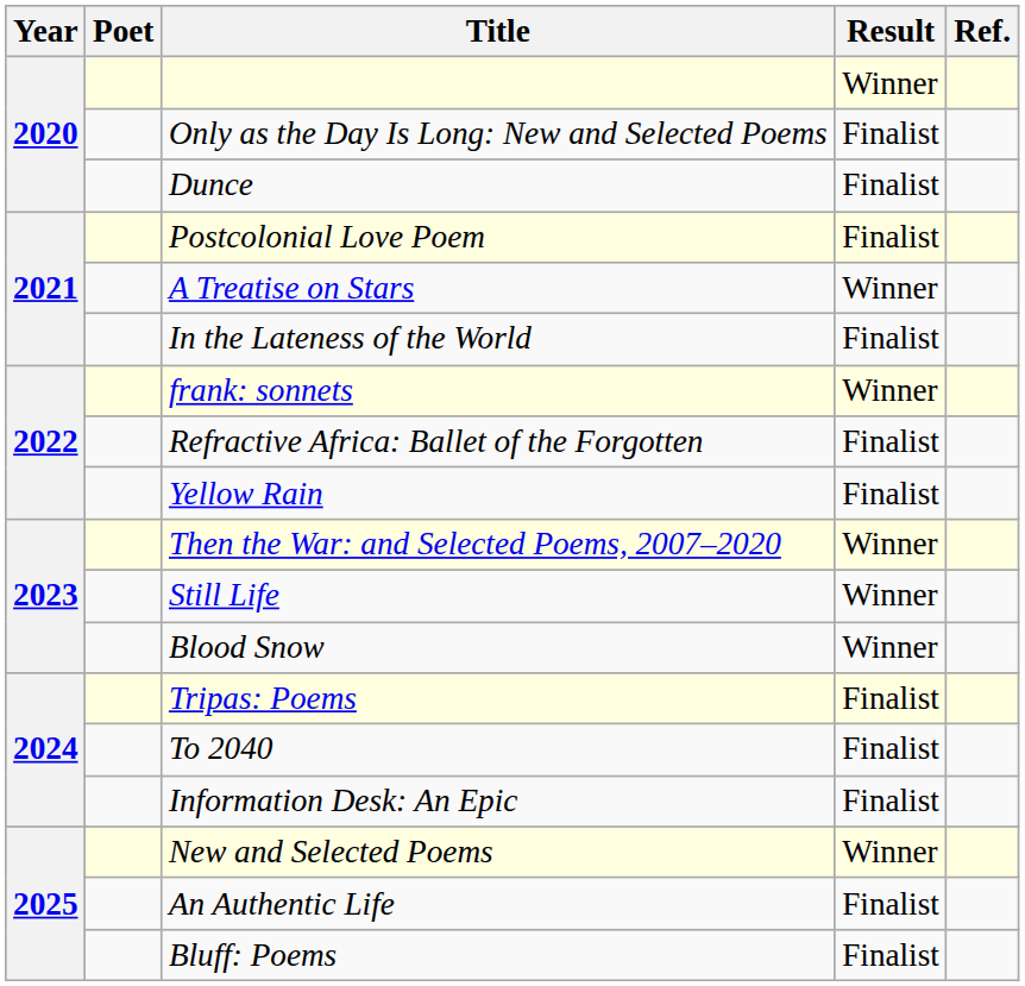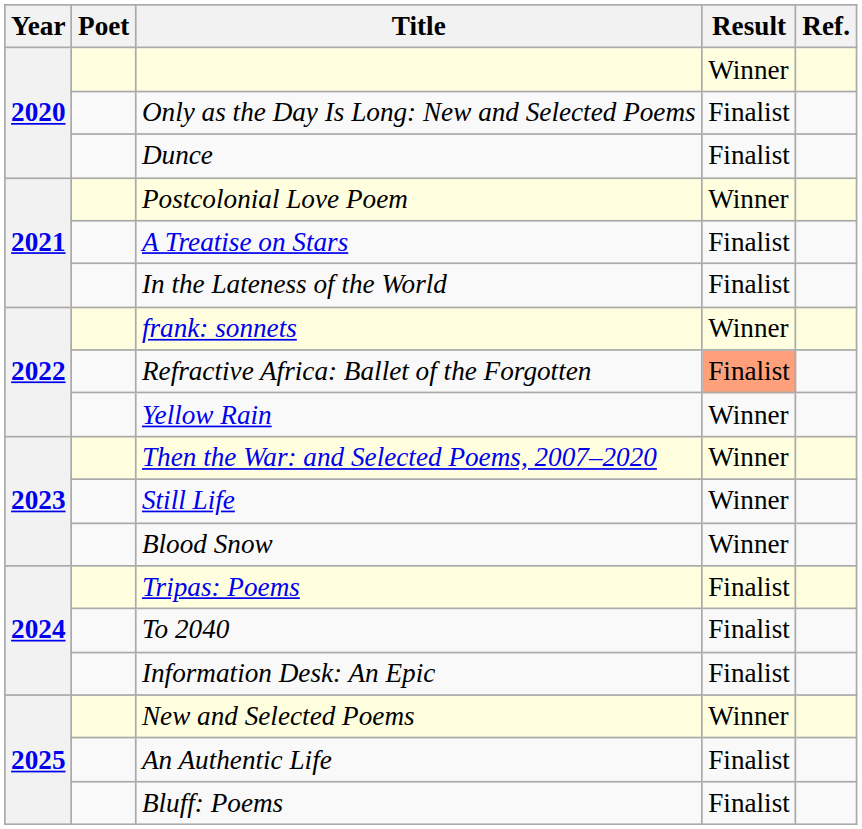 <table class="wikitable sortable mw-collapsible">
 <tr>
 <th>Year</th>
 <th>Poet</th>
 <th>Title</th>
 <th>Result</th>
 <th>Ref.</th>
 </tr>
 <tr style=background-color:lightyellow;>
 <th rowspan="3"><a href='#'>2020</a></th>
 <td></td>
 <td></td>
 <td>Winner</td>
 <td></td>
 </tr>
 <tr>
 <td></td>
 <td><em>Only as the Day Is Long: New and Selected Poems</em></td>
 <td>Finalist</td>
 <td></td>
 </tr>
 <tr>
 <td></td>
 <td><em>Dunce</em></td>
 <td>Finalist</td>
 <td></td>
 </tr>
 <tr style=background-color:lightyellow;>
 <th rowspan="3"><a href='#'>2021</a></th>
 <td></td>
 <td><em>Postcolonial Love Poem</em></td>
-<td>Finalist</td>
+<td>Winner</td>
 <td></td>
 </tr>
 <tr>
 <td></td>
 <td><em><a href='#'>A Treatise on Stars</a></em></td>
-<td>Winner</td>
+<td>Finalist</td>
 <td></td>
 </tr>
 <tr>
 <td></td>
 <td><em>In the Lateness of the World</em></td>
 <td>Finalist</td>
 <td></td>
 </tr>
 <tr style=background-color:lightyellow;>
 <th rowspan="3"><a href='#'>2022</a></th>
 <td></td>
 <td><em><a href='#'>frank: sonnets</a></em></td>
 <td>Winner</td>
 <td></td>
 </tr>
 <tr>
 <td></td>
 <td><em>Refractive Africa: Ballet of the Forgotten</em></td>
-<td>Finalist</td>
+<td style="background: lightsalmon;">Finalist</td>
 <td></td>
 </tr>
 <tr>
 <td></td>
 <td><em><a href='#'>Yellow Rain</a></em></td>
-<td>Finalist</td>
+<td>Winner</td>
 <td></td>
 </tr>
 <tr style=background-color:lightyellow;>
 <th rowspan="3"><a href='#'>2023</a></th>
 <td></td>
 <td><em><a href='#'>Then the War: and Selected Poems, 2007–2020</a></em></td>
 <td>Winner</td>
 <td></td>
 </tr>
 <tr>
 <td></td>
 <td><a href='#'><em>Still Life</em></a></td>
 <td>Winner</td>
 <td></td>
 </tr>
 <tr>
 <td></td>
 <td><em>Blood Snow</em></td>
 <td>Winner</td>
 <td></td>
 </tr>
 <tr style=background-color:lightyellow;>
 <th rowspan="3"><a href='#'>2024</a></th>
 <td></td>
 <td><em><a href='#'>Tripas: Poems</a></em></td>
 <td>Finalist</td>
 <td></td>
 </tr>
 <tr>
 <td></td>
 <td><em>To 2040</em></td>
 <td>Finalist</td>
 <td></td>
 </tr>
 <tr>
 <td></td>
 <td><em>Information Desk: An Epic</em></td>
 <td>Finalist</td>
 <td></td>
 </tr>
 <tr style=background-color:lightyellow;>
 <th rowspan="3"><a href='#'>2025</a></th>
 <td></td>
 <td><em>New and Selected Poems</em></td>
 <td>Winner</td>
 <td></td>
 </tr>
 <tr>
 <td></td>
 <td><em>An Authentic Life</em></td>
 <td>Finalist</td>
 <td></td>
 </tr>
 <tr>
 <td></td>
 <td><em>Bluff: Poems</em></td>
 <td>Finalist</td>
 <td></td>
 </tr>
 </table>
